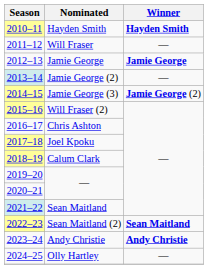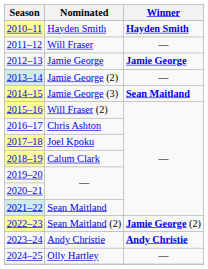 <table class="wikitable sticky-header">
 <tr>
 <th>Season</th>
 <th>Nominated</th>
 <th><a href='#'>Winner</a></th>
 </tr>
 <tr>
 <td style="background:#FFFF99"><a href='#'>2010–11</a></td>
 <td> <a href='#'>Hayden Smith</a></td>
 <td> <strong><a href='#'>Hayden Smith</a></strong></td>
 </tr>
 <tr>
 <td><a href='#'>2011–12</a></td>
 <td> <a href='#'>Will Fraser</a></td>
 <td align=center>—</td>
 </tr>
 <tr>
 <td><a href='#'>2012–13</a></td>
 <td> <a href='#'>Jamie George</a></td>
 <td> <strong><a href='#'>Jamie George</a></strong></td>
 </tr>
 <tr>
 <td style="background:#CFECEC"><a href='#'>2013–14</a><small></small></td>
 <td> <a href='#'>Jamie George</a> (2)</td>
 <td align=center>—</td>
 </tr>
 <tr>
 <td style="background:#FFFF99"><a href='#'>2014–15</a></td>
 <td> <a href='#'>Jamie George</a> (3)</td>
-<td> <strong><a href='#'>Jamie George</a></strong> (2)</td>
+<td> <strong><a href='#'>Sean Maitland</a></strong></td>
 </tr>
 <tr>
 <td style="background:#FFFF99"><a href='#'>2015–16</a></td>
 <td> <a href='#'>Will Fraser</a> (2)</td>
 <td align=center rowspan=7>—</td>
 </tr>
 <tr>
 <td><a href='#'>2016–17</a></td>
 <td> <a href='#'>Chris Ashton</a></td>
 </tr>
 <tr>
 <td style="background:#FFFF99"><a href='#'>2017–18</a></td>
 <td> <a href='#'>Joel Kpoku</a></td>
 </tr>
 <tr>
 <td style="background:#FFFF99"><a href='#'>2018–19</a></td>
 <td> <a href='#'>Calum Clark</a></td>
 </tr>
 <tr>
 <td><a href='#'>2019–20</a></td>
 <td align=center rowspan=2>—</td>
 </tr>
 <tr>
 <td><a href='#'>2020–21</a></td>
 </tr>
 <tr>
 <td style="background:#CFECEC"><a href='#'>2021–22</a><small></small></td>
 <td> <a href='#'>Sean Maitland</a></td>
 </tr>
 <tr>
 <td style="background:#FFFF99"><a href='#'>2022–23</a></td>
 <td> <a href='#'>Sean Maitland</a> (2)</td>
-<td> <strong><a href='#'>Sean Maitland</a></strong></td>
+<td> <strong><a href='#'>Jamie George</a></strong> (2)</td>
 </tr>
 <tr>
 <td><a href='#'>2023–24</a></td>
 <td> <a href='#'>Andy Christie</a></td>
 <td> <strong><a href='#'>Andy Christie</a></strong></td>
 </tr>
 <tr>
 <td><a href='#'>2024–25</a></td>
 <td> <a href='#'>Olly Hartley</a></td>
 <td align=center>—</td>
 </tr>
 <tr>
 </tr>
 </table>
